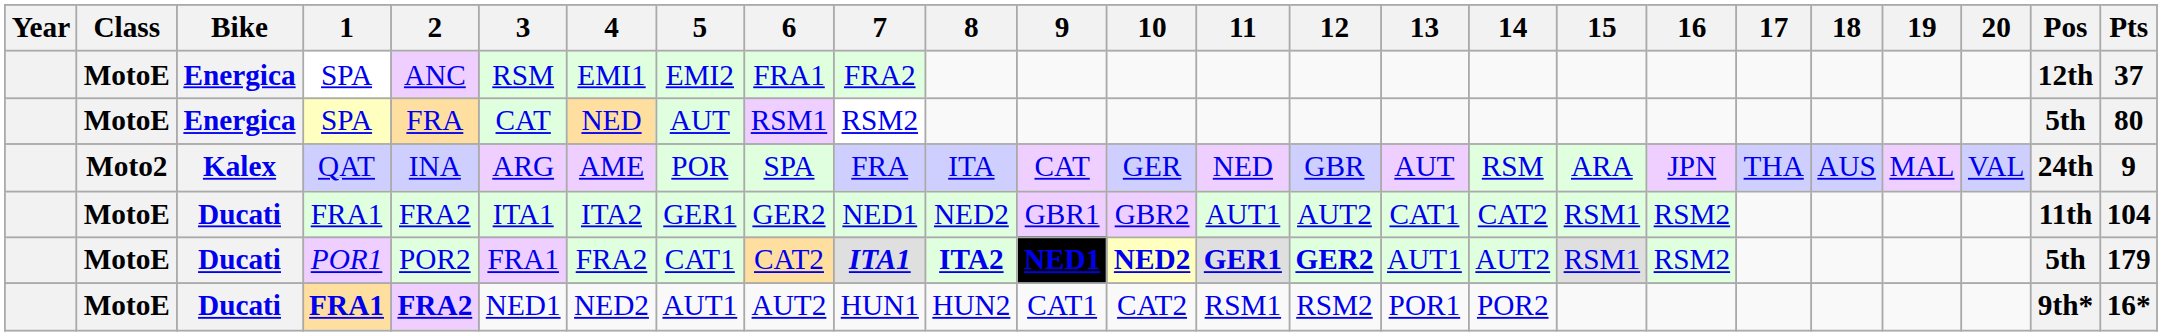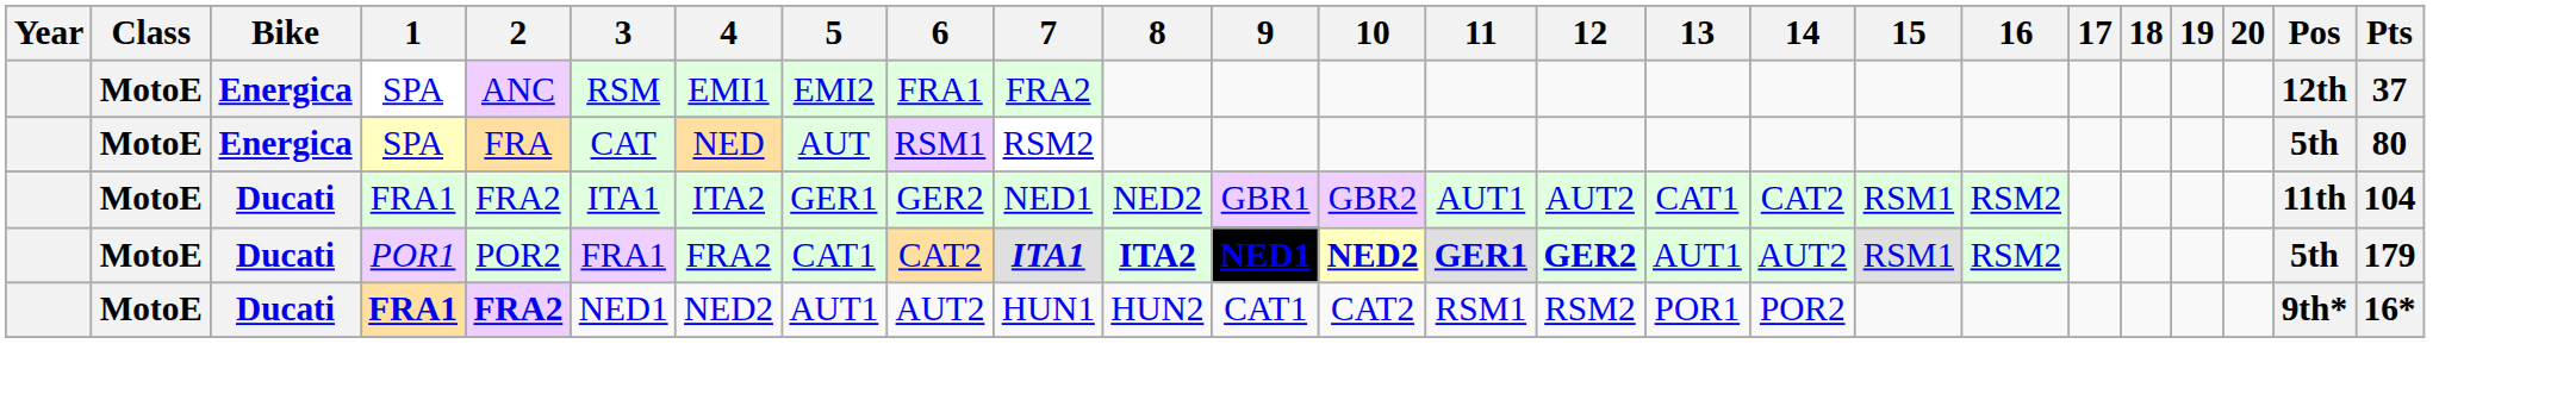 <table class="wikitable" style="text-align:center">
 <tr>
 <th>Year</th>
 <th>Class</th>
 <th>Bike</th>
 <th>1</th>
 <th>2</th>
 <th>3</th>
 <th>4</th>
 <th>5</th>
 <th>6</th>
 <th>7</th>
 <th>8</th>
 <th>9</th>
 <th>10</th>
 <th>11</th>
 <th>12</th>
 <th>13</th>
 <th>14</th>
 <th>15</th>
 <th>16</th>
 <th>17</th>
 <th>18</th>
 <th>19</th>
 <th>20</th>
 <th>Pos</th>
 <th>Pts</th>
 </tr>
 <tr>
 <th></th>
 <th>MotoE</th>
 <th><a href='#'>Energica</a></th>
 <td style="background:#ffffff;"><a href='#'>SPA</a><br></td>
 <td style="background:#efcfff;"><a href='#'>ANC</a><br></td>
 <td style="background:#dfffdf;"><a href='#'>RSM</a><br></td>
 <td style="background:#dfffdf;"><a href='#'>EMI1</a><br></td>
 <td style="background:#dfffdf;"><a href='#'>EMI2</a><br></td>
 <td style="background:#dfffdf;"><a href='#'>FRA1</a><br></td>
 <td style="background:#dfffdf;"><a href='#'>FRA2</a><br></td>
 <td></td>
 <td></td>
 <td></td>
 <td></td>
 <td></td>
 <td></td>
 <td></td>
 <td></td>
 <td></td>
 <td></td>
 <td></td>
 <td></td>
 <td></td>
 <th>12th</th>
 <th>37</th>
 </tr>
 <tr>
 <th></th>
 <th>MotoE</th>
 <th><a href='#'>Energica</a></th>
 <td style="background:#ffffbf;"><a href='#'>SPA</a><br></td>
 <td style="background:#ffdf9f;"><a href='#'>FRA</a><br></td>
 <td style="background:#dfffdf;"><a href='#'>CAT</a><br></td>
 <td style="background:#ffdf9f;"><a href='#'>NED</a><br></td>
 <td style="background:#dfffdf;"><a href='#'>AUT</a><br></td>
 <td style="background:#efcfff;"><a href='#'>RSM1</a><br></td>
 <td style="background:#ffffff;"><a href='#'>RSM2</a><br></td>
 <td></td>
 <td></td>
 <td></td>
 <td></td>
 <td></td>
 <td></td>
 <td></td>
 <td></td>
 <td></td>
 <td></td>
 <td></td>
 <td></td>
 <td></td>
 <th>5th</th>
 <th>80</th>
 </tr>
 <tr>
 <th align="left"></th>
-<th align="left">Moto2</th>
-<th align="left"><a href='#'>Kalex</a></th>
-<td style="background:#cfcfff;"><a href='#'>QAT</a><br></td>
-<td style="background:#cfcfff;"><a href='#'>INA</a><br></td>
-<td style="background:#efcfff;"><a href='#'>ARG</a><br></td>
-<td style="background:#efcfff;"><a href='#'>AME</a><br></td>
-<td style="background:#dfffdf;"><a href='#'>POR</a><br></td>
-<td style="background:#dfffdf;"><a href='#'>SPA</a><br></td>
-<td style="background:#cfcfff;"><a href='#'>FRA</a><br></td>
-<td style="background:#cfcfff;"><a href='#'>ITA</a><br></td>
-<td style="background:#efcfff;"><a href='#'>CAT</a><br></td>
-<td style="background:#cfcfff;"><a href='#'>GER</a><br></td>
-<td style="background:#efcfff;"><a href='#'>NED</a><br></td>
-<td style="background:#cfcfff;"><a href='#'>GBR</a><br></td>
-<td style="background:#efcfff;"><a href='#'>AUT</a><br></td>
-<td style="background:#dfffdf;"><a href='#'>RSM</a><br></td>
-<td style="background:#dfffdf;"><a href='#'>ARA</a><br></td>
-<td style="background:#efcfff;"><a href='#'>JPN</a><br></td>
-<td style="background:#cfcfff;"><a href='#'>THA</a><br></td>
-<td style="background:#cfcfff;"><a href='#'>AUS</a><br></td>
-<td style="background:#efcfff;"><a href='#'>MAL</a><br></td>
-<td style="background:#cfcfff;"><a href='#'>VAL</a><br></td>
-<th>24th</th>
-<th>9</th>
-</tr>
-<tr>
-<th align="left"></th>
 <th align="left">MotoE</th>
 <th align="left"><a href='#'>Ducati</a></th>
 <td style="background:#dfffdf;"><a href='#'>FRA1</a><br></td>
 <td style="background:#dfffdf;"><a href='#'>FRA2</a><br></td>
 <td style="background:#dfffdf;"><a href='#'>ITA1</a><br></td>
 <td style="background:#dfffdf;"><a href='#'>ITA2</a><br></td>
 <td style="background:#dfffdf;"><a href='#'>GER1</a><br></td>
 <td style="background:#dfffdf;"><a href='#'>GER2</a><br></td>
 <td style="background:#dfffdf;"><a href='#'>NED1</a><br></td>
 <td style="background:#dfffdf;"><a href='#'>NED2</a><br></td>
 <td style="background:#efcfff;"><a href='#'>GBR1</a><br></td>
 <td style="background:#efcfff;"><a href='#'>GBR2</a><br></td>
 <td style="background:#dfffdf;"><a href='#'>AUT1</a><br></td>
 <td style="background:#dfffdf;"><a href='#'>AUT2</a><br></td>
 <td style="background:#dfffdf;"><a href='#'>CAT1</a><br></td>
 <td style="background:#dfffdf;"><a href='#'>CAT2</a><br></td>
 <td style="background:#dfffdf;"><a href='#'>RSM1</a><br></td>
 <td style="background:#dfffdf;"><a href='#'>RSM2</a><br></td>
 <td></td>
 <td></td>
 <td></td>
 <td></td>
 <th>11th</th>
 <th>104</th>
 </tr>
 <tr>
 <th></th>
 <th>MotoE</th>
 <th><a href='#'>Ducati</a></th>
 <td style="background:#EFCFFF;"><em><a href='#'>POR1</a></em><br></td>
 <td style="background:#DFFFDF;"><a href='#'>POR2</a><br></td>
 <td style="background:#EFCFFF;"><a href='#'>FRA1</a><br></td>
 <td style="background:#DFFFDF;"><a href='#'>FRA2</a><br></td>
 <td style="background:#DFFFDF;"><a href='#'>CAT1</a><br></td>
 <td style="background:#FFDF9F;"><a href='#'>CAT2</a><br></td>
 <td style="background:#DFDFDF;"><strong><em><a href='#'>ITA1</a></em></strong><br></td>
 <td style="background:#DFFFDF;"><strong><a href='#'>ITA2</a></strong><br></td>
 <td style="background:#000000; color:#FFFFFF;"><strong><a href='#'><span>NED1</span></a></strong><br></td>
 <td style="background:#FFFFBF;"><strong><a href='#'>NED2</a></strong><br></td>
 <td style="background:#DFDFDF;"><strong><a href='#'>GER1</a></strong><br></td>
 <td style="background:#DFFFDF;"><strong><a href='#'>GER2</a></strong><br></td>
 <td style="background:#DFFFDF;"><a href='#'>AUT1</a><br></td>
 <td style="background:#DFFFDF;"><a href='#'>AUT2</a><br></td>
 <td style="background:#DFDFDF;"><a href='#'>RSM1</a><br></td>
 <td style="background:#DFFFDF;"><a href='#'>RSM2</a><br></td>
 <td></td>
 <td></td>
 <td></td>
 <td></td>
 <th>5th</th>
 <th>179</th>
 </tr>
 <tr>
 <th></th>
 <th>MotoE</th>
 <th><a href='#'>Ducati</a></th>
 <td style="background:#ffdf9f;"><strong><a href='#'>FRA1</a></strong><br></td>
 <td style="background:#efcfff;"><strong><a href='#'>FRA2</a></strong><br></td>
 <td><a href='#'>NED1</a></td>
 <td><a href='#'>NED2</a></td>
 <td><a href='#'>AUT1</a></td>
 <td><a href='#'>AUT2</a></td>
 <td><a href='#'>HUN1</a></td>
 <td><a href='#'>HUN2</a></td>
 <td><a href='#'>CAT1</a></td>
 <td><a href='#'>CAT2</a></td>
 <td><a href='#'>RSM1</a></td>
 <td><a href='#'>RSM2</a></td>
 <td><a href='#'>POR1</a></td>
 <td><a href='#'>POR2</a></td>
 <td></td>
 <td></td>
 <td></td>
 <td></td>
 <td></td>
 <td></td>
 <th>9th*</th>
 <th>16*</th>
 </tr>
 </table>
